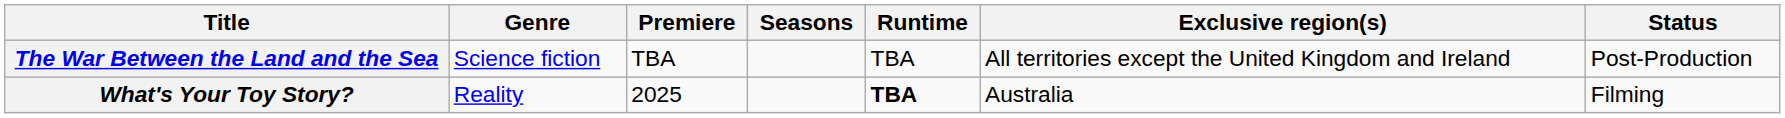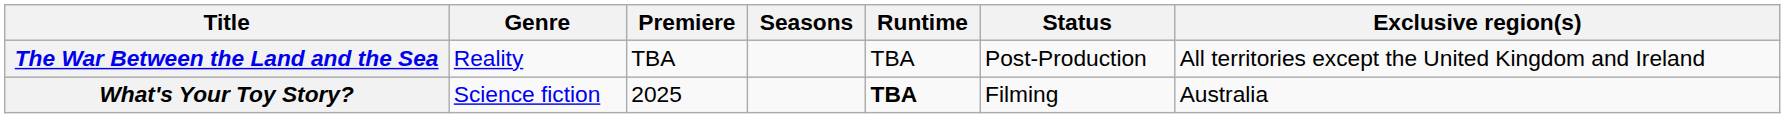 <table class="wikitable plainrowheaders sortable" style="width:99%;">
 <tr>
 <th scope="col" style="width:25%;">Title</th>
 <th>Genre</th>
 <th>Premiere</th>
 <th>Seasons</th>
 <th>Runtime</th>
+<th>Status</th>
 <th>Exclusive region(s)</th>
-<th>Status</th>
 </tr>
 <tr>
 <th scope="row"><em><a href='#'>The War Between the Land and the Sea</a></em></th>
-<td><a href='#'>Science fiction</a></td>
+<td><a href='#'>Reality</a></td>
 <td>TBA</td>
 <td></td>
 <td>TBA</td>
+<td>Post-Production</td>
 <td>All territories except the United Kingdom and Ireland</td>
-<td>Post-Production</td>
 </tr>
 <tr>
 <th scope="row"><em>What's Your Toy Story?</em></th>
-<td><a href='#'>Reality</a></td>
+<td><a href='#'>Science fiction</a></td>
 <td>2025</td>
 <td></td>
 <td><strong>TBA</strong></td>
+<td>Filming</td>
 <td>Australia</td>
-<td>Filming</td>
 </tr>
 </table>
